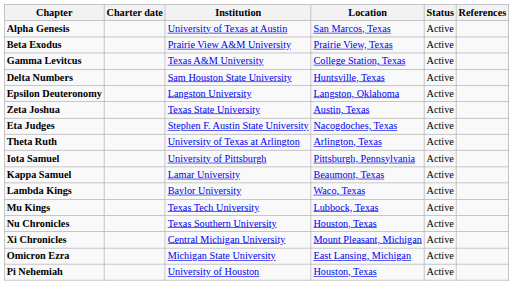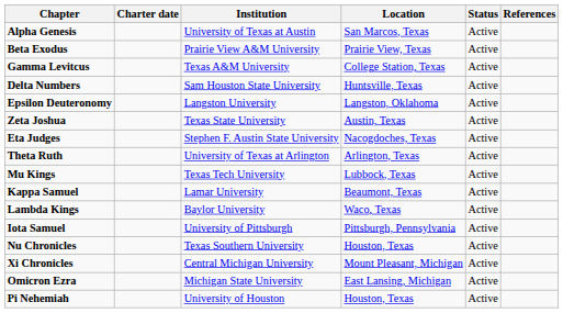 <table class="wikitable sortable">
 <tr>
 <th>Chapter</th>
 <th>Charter date</th>
 <th>Institution</th>
 <th>Location</th>
 <th>Status</th>
 <th>References</th>
 </tr>
 <tr>
 <td><strong>Alpha Genesis</strong></td>
 <td></td>
 <td><a href='#'>University of Texas at Austin</a></td>
 <td><a href='#'>San Marcos, Texas</a></td>
 <td>Active</td>
 <td></td>
 </tr>
 <tr>
 <td><strong>Beta Exodus</strong></td>
 <td></td>
 <td><a href='#'>Prairie View A&M University</a></td>
 <td><a href='#'>Prairie View, Texas</a></td>
 <td>Active</td>
 <td></td>
 </tr>
 <tr>
 <td><strong>Gamma Levitcus</strong></td>
 <td></td>
 <td><a href='#'>Texas A&M University</a></td>
 <td><a href='#'>College Station, Texas</a></td>
 <td>Active</td>
 <td></td>
 </tr>
 <tr>
 <td><strong>Delta Numbers</strong></td>
 <td></td>
 <td><a href='#'>Sam Houston State University</a></td>
 <td><a href='#'>Huntsville, Texas</a></td>
 <td>Active</td>
 <td></td>
 </tr>
 <tr>
 <td><strong>Epsilon Deuteronomy</strong></td>
 <td></td>
 <td><a href='#'>Langston University</a></td>
 <td><a href='#'>Langston, Oklahoma</a></td>
 <td>Active</td>
 <td></td>
 </tr>
 <tr>
 <td><strong>Zeta Joshua</strong></td>
 <td></td>
 <td><a href='#'>Texas State University</a></td>
 <td><a href='#'>Austin, Texas</a></td>
 <td>Active</td>
 <td></td>
 </tr>
 <tr>
 <td><strong>Eta Judges</strong></td>
 <td></td>
 <td><a href='#'>Stephen F. Austin State University</a></td>
 <td><a href='#'>Nacogdoches, Texas</a></td>
 <td>Active</td>
 <td></td>
 </tr>
 <tr>
 <td><strong>Theta Ruth</strong></td>
 <td></td>
 <td><a href='#'>University of Texas at Arlington</a></td>
 <td><a href='#'>Arlington, Texas</a></td>
 <td>Active</td>
 <td></td>
 </tr>
 <tr>
-<td><strong>Iota Samuel</strong></td>
+<td><strong>Mu Kings</strong></td>
 <td></td>
-<td><a href='#'>University of Pittsburgh</a></td>
-<td><a href='#'>Pittsburgh, Pennsylvania</a></td>
+<td><a href='#'>Texas Tech University</a></td>
+<td><a href='#'>Lubbock, Texas</a></td>
 <td>Active</td>
 <td></td>
 </tr>
 <tr>
 <td><strong>Kappa Samuel</strong></td>
 <td></td>
 <td><a href='#'>Lamar University</a></td>
 <td><a href='#'>Beaumont, Texas</a></td>
 <td>Active</td>
 <td></td>
 </tr>
 <tr>
 <td><strong>Lambda Kings</strong></td>
 <td></td>
 <td><a href='#'>Baylor University</a></td>
 <td><a href='#'>Waco, Texas</a></td>
 <td>Active</td>
 <td></td>
 </tr>
 <tr>
-<td><strong>Mu Kings</strong></td>
+<td><strong>Iota Samuel</strong></td>
 <td></td>
-<td><a href='#'>Texas Tech University</a></td>
-<td><a href='#'>Lubbock, Texas</a></td>
+<td><a href='#'>University of Pittsburgh</a></td>
+<td><a href='#'>Pittsburgh, Pennsylvania</a></td>
 <td>Active</td>
 <td></td>
 </tr>
 <tr>
 <td><strong>Nu Chronicles</strong></td>
 <td></td>
 <td><a href='#'>Texas Southern University</a></td>
 <td><a href='#'>Houston, Texas</a></td>
 <td>Active</td>
 <td></td>
 </tr>
 <tr>
 <td><strong>Xi Chronicles</strong></td>
 <td></td>
 <td><a href='#'>Central Michigan University</a></td>
 <td><a href='#'>Mount Pleasant, Michigan</a></td>
 <td>Active</td>
 <td></td>
 </tr>
 <tr>
 <td><strong>Omicron Ezra</strong></td>
 <td></td>
 <td><a href='#'>Michigan State University</a></td>
 <td><a href='#'>East Lansing, Michigan</a></td>
 <td>Active</td>
 <td></td>
 </tr>
 <tr>
 <td><strong>Pi Nehemiah</strong></td>
 <td></td>
 <td><a href='#'>University of Houston</a></td>
 <td><a href='#'>Houston, Texas</a></td>
 <td>Active</td>
 <td></td>
 </tr>
 </table>
